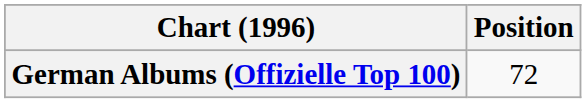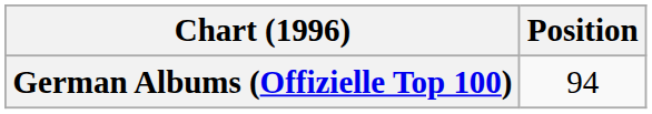 <table class="wikitable plainrowheaders">
 <tr>
 <th>Chart (1996)</th>
 <th>Position</th>
 </tr>
 <tr>
 <th scope="row">German Albums (<a href='#'>Offizielle Top 100</a>)</th>
-<td style="text-align:center;">72</td>
+<td style="text-align:center;">94</td>
 </tr>
 </table>
